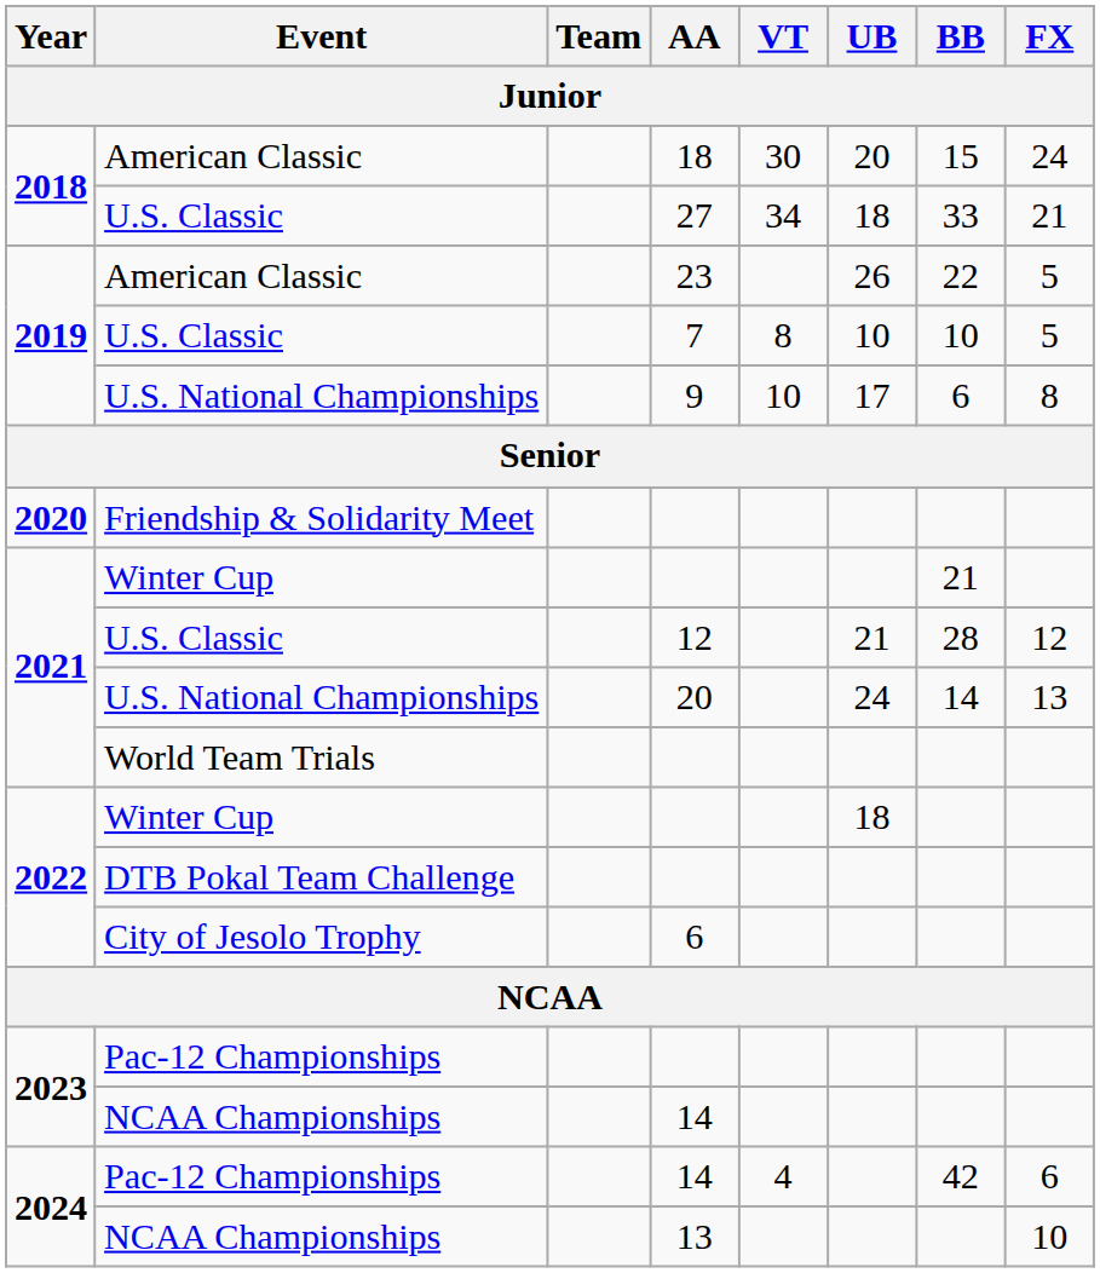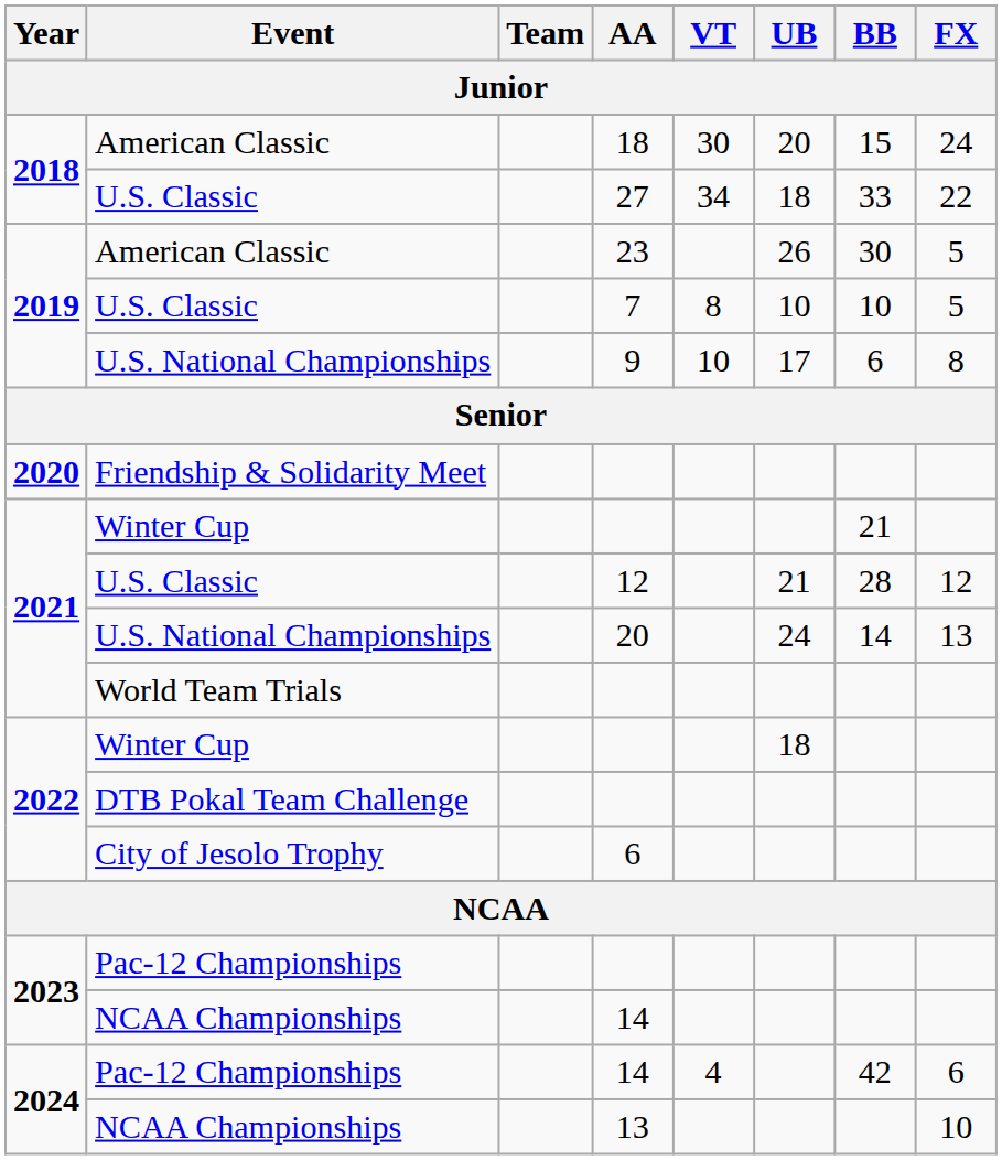 <table class="wikitable" style="text-align:center; font-size:95%;">
 <tr>
 <th align=center>Year</th>
 <th align=center>Event</th>
 <th style="width:30px;">Team</th>
 <th style="width:30px;">AA</th>
 <th style="width:30px;"><a href='#'>VT</a></th>
 <th style="width:30px;"><a href='#'>UB</a></th>
 <th style="width:30px;"><a href='#'>BB</a></th>
 <th style="width:30px;"><a href='#'>FX</a></th>
 </tr>
 <tr>
 <th colspan="8"><strong>Junior</strong></th>
 </tr>
 <tr>
 <td rowspan="2"><strong><a href='#'>2018</a></strong></td>
 <td align=left>American Classic</td>
 <td></td>
 <td>18</td>
 <td>30</td>
 <td>20</td>
 <td>15</td>
 <td>24</td>
 </tr>
 <tr>
 <td align=left><a href='#'>U.S. Classic</a></td>
 <td></td>
 <td>27</td>
 <td>34</td>
 <td>18</td>
 <td>33</td>
-<td>21</td>
+<td>22</td>
 </tr>
 <tr>
 <td rowspan="3"><strong><a href='#'>2019</a></strong></td>
 <td align=left>American Classic</td>
 <td></td>
 <td>23</td>
 <td></td>
 <td>26</td>
-<td>22</td>
+<td>30</td>
 <td>5</td>
 </tr>
 <tr>
 <td align=left><a href='#'>U.S. Classic</a></td>
 <td></td>
 <td>7</td>
 <td>8</td>
 <td>10</td>
 <td>10</td>
 <td>5</td>
 </tr>
 <tr>
 <td align=left><a href='#'>U.S. National Championships</a></td>
 <td></td>
 <td>9</td>
 <td>10</td>
 <td>17</td>
 <td>6</td>
 <td>8</td>
 </tr>
 <tr>
 <th colspan="8"><strong>Senior</strong></th>
 </tr>
 <tr>
 <td><strong><a href='#'>2020</a></strong></td>
 <td align=left><a href='#'>Friendship & Solidarity Meet</a></td>
 <td></td>
 <td></td>
 <td></td>
 <td></td>
 <td></td>
 <td></td>
 </tr>
 <tr>
 <td rowspan="4"><strong><a href='#'>2021</a></strong></td>
 <td align=left><a href='#'>Winter Cup</a></td>
 <td></td>
 <td></td>
 <td></td>
 <td></td>
 <td>21</td>
 <td></td>
 </tr>
 <tr>
 <td align=left><a href='#'>U.S. Classic</a></td>
 <td></td>
 <td>12</td>
 <td></td>
 <td>21</td>
 <td>28</td>
 <td>12</td>
 </tr>
 <tr>
 <td align=left><a href='#'>U.S. National Championships</a></td>
 <td></td>
 <td>20</td>
 <td></td>
 <td>24</td>
 <td>14</td>
 <td>13</td>
 </tr>
 <tr>
 <td align=left>World Team Trials</td>
 <td></td>
 <td></td>
 <td></td>
 <td></td>
 <td></td>
 <td></td>
 </tr>
 <tr>
 <td rowspan="3"><strong><a href='#'>2022</a></strong></td>
 <td align=left><a href='#'>Winter Cup</a></td>
 <td></td>
 <td></td>
 <td></td>
 <td>18</td>
 <td></td>
 <td></td>
 </tr>
 <tr>
 <td align=left><a href='#'>DTB Pokal Team Challenge</a></td>
 <td></td>
 <td></td>
 <td></td>
 <td></td>
 <td></td>
 <td></td>
 </tr>
 <tr>
 <td align=left><a href='#'>City of Jesolo Trophy</a></td>
 <td></td>
 <td>6</td>
 <td></td>
 <td></td>
 <td></td>
 <td></td>
 </tr>
 <tr>
 <th colspan="8">NCAA</th>
 </tr>
 <tr>
 <td rowspan="2"><strong>2023</strong></td>
 <td align=left><a href='#'>Pac-12 Championships</a></td>
 <td></td>
 <td></td>
 <td></td>
 <td></td>
 <td></td>
 <td></td>
 </tr>
 <tr>
 <td align=left><a href='#'>NCAA Championships</a></td>
 <td></td>
 <td>14</td>
 <td></td>
 <td></td>
 <td></td>
 <td></td>
 </tr>
 <tr>
 <td rowspan="2"><strong>2024</strong></td>
 <td align=left><a href='#'>Pac-12 Championships</a></td>
 <td></td>
 <td>14</td>
 <td>4</td>
 <td></td>
 <td>42</td>
 <td>6</td>
 </tr>
 <tr>
 <td align=left><a href='#'>NCAA Championships</a></td>
 <td></td>
 <td>13</td>
 <td></td>
 <td></td>
 <td></td>
 <td>10</td>
 </tr>
 </table>
